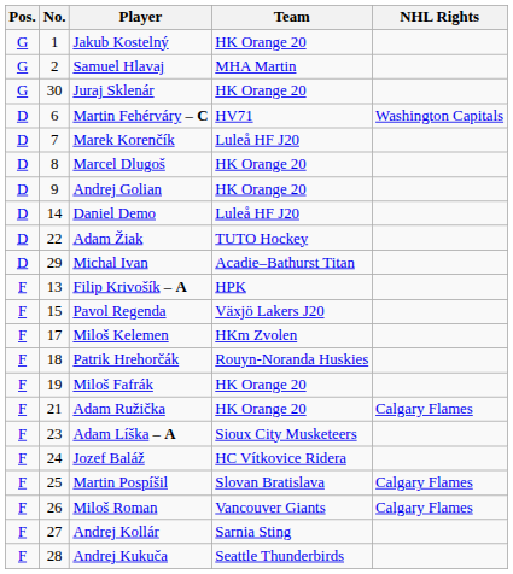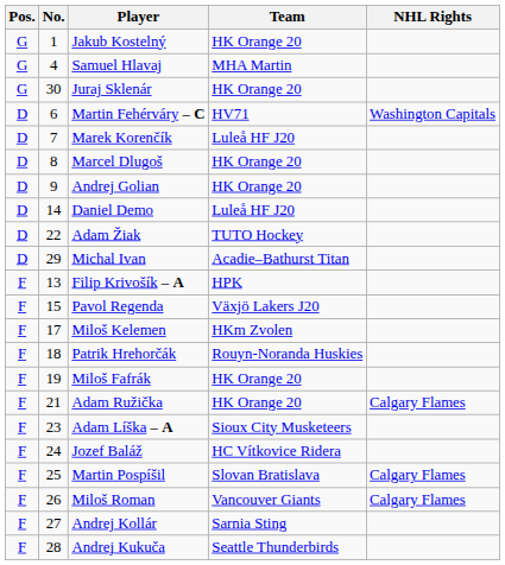 <table class="wikitable sortable">
 <tr>
 <th>Pos.</th>
 <th>No.</th>
 <th>Player</th>
 <th>Team</th>
 <th>NHL Rights</th>
 </tr>
 <tr>
 <td style="text-align:center;"><a href='#'>G</a></td>
 <td style="text-align:center;">1</td>
 <td><a href='#'>Jakub Kostelný</a></td>
 <td> <a href='#'>HK Orange 20</a></td>
 <td></td>
 </tr>
 <tr>
 <td style="text-align:center;"><a href='#'>G</a></td>
-<td style="text-align:center;">2</td>
+<td style="text-align:center;">4</td>
 <td><a href='#'>Samuel Hlavaj</a></td>
 <td> <a href='#'>MHA Martin</a></td>
 <td></td>
 </tr>
 <tr>
 <td style="text-align:center;"><a href='#'>G</a></td>
 <td style="text-align:center;">30</td>
 <td><a href='#'>Juraj Sklenár</a></td>
 <td> <a href='#'>HK Orange 20</a></td>
 <td></td>
 </tr>
 <tr>
 <td style="text-align:center;"><a href='#'>D</a></td>
 <td style="text-align:center;">6</td>
 <td><a href='#'>Martin Fehérváry</a> – <strong>C</strong></td>
 <td> <a href='#'>HV71</a></td>
 <td><a href='#'>Washington Capitals</a></td>
 </tr>
 <tr>
 <td style="text-align:center;"><a href='#'>D</a></td>
 <td style="text-align:center;">7</td>
 <td><a href='#'>Marek Korenčík</a></td>
 <td> <a href='#'>Luleå HF J20</a></td>
 <td></td>
 </tr>
 <tr>
 <td style="text-align:center;"><a href='#'>D</a></td>
 <td style="text-align:center;">8</td>
 <td><a href='#'>Marcel Dlugoš</a></td>
 <td> <a href='#'>HK Orange 20</a></td>
 <td></td>
 </tr>
 <tr>
 <td style="text-align:center;"><a href='#'>D</a></td>
 <td style="text-align:center;">9</td>
 <td><a href='#'>Andrej Golian</a></td>
 <td> <a href='#'>HK Orange 20</a></td>
 <td></td>
 </tr>
 <tr>
 <td style="text-align:center;"><a href='#'>D</a></td>
 <td style="text-align:center;">14</td>
 <td><a href='#'>Daniel Demo</a></td>
 <td> <a href='#'>Luleå HF J20</a></td>
 <td></td>
 </tr>
 <tr>
 <td style="text-align:center;"><a href='#'>D</a></td>
 <td style="text-align:center;">22</td>
 <td><a href='#'>Adam Žiak</a></td>
 <td> <a href='#'>TUTO Hockey</a></td>
 <td></td>
 </tr>
 <tr>
 <td style="text-align:center;"><a href='#'>D</a></td>
 <td style="text-align:center;">29</td>
 <td><a href='#'>Michal Ivan</a></td>
 <td> <a href='#'>Acadie–Bathurst Titan</a></td>
 <td></td>
 </tr>
 <tr>
 <td style="text-align:center;"><a href='#'>F</a></td>
 <td style="text-align:center;">13</td>
 <td><a href='#'>Filip Krivošík</a> – <strong>A</strong></td>
 <td> <a href='#'>HPK</a></td>
 <td></td>
 </tr>
 <tr>
 <td style="text-align:center;"><a href='#'>F</a></td>
 <td style="text-align:center;">15</td>
 <td><a href='#'>Pavol Regenda</a></td>
 <td> <a href='#'>Växjö Lakers J20</a></td>
 <td></td>
 </tr>
 <tr>
 <td style="text-align:center;"><a href='#'>F</a></td>
 <td style="text-align:center;">17</td>
 <td><a href='#'>Miloš Kelemen</a></td>
 <td> <a href='#'>HKm Zvolen</a></td>
 <td></td>
 </tr>
 <tr>
 <td style="text-align:center;"><a href='#'>F</a></td>
 <td style="text-align:center;">18</td>
 <td><a href='#'>Patrik Hrehorčák</a></td>
 <td> <a href='#'>Rouyn-Noranda Huskies</a></td>
 <td></td>
 </tr>
 <tr>
 <td style="text-align:center;"><a href='#'>F</a></td>
 <td style="text-align:center;">19</td>
 <td><a href='#'>Miloš Fafrák</a></td>
 <td> <a href='#'>HK Orange 20</a></td>
 <td></td>
 </tr>
 <tr>
 <td style="text-align:center;"><a href='#'>F</a></td>
 <td style="text-align:center;">21</td>
 <td><a href='#'>Adam Ružička</a></td>
 <td> <a href='#'>HK Orange 20</a></td>
 <td><a href='#'>Calgary Flames</a></td>
 </tr>
 <tr>
 <td style="text-align:center;"><a href='#'>F</a></td>
 <td style="text-align:center;">23</td>
 <td><a href='#'>Adam Líška</a> – <strong>A</strong></td>
 <td> <a href='#'>Sioux City Musketeers</a></td>
 <td></td>
 </tr>
 <tr>
 <td style="text-align:center;"><a href='#'>F</a></td>
 <td style="text-align:center;">24</td>
 <td><a href='#'>Jozef Baláž</a></td>
 <td> <a href='#'>HC Vítkovice Ridera</a></td>
 <td></td>
 </tr>
 <tr>
 <td style="text-align:center;"><a href='#'>F</a></td>
 <td style="text-align:center;">25</td>
 <td><a href='#'>Martin Pospíšil</a></td>
 <td> <a href='#'>Slovan Bratislava</a></td>
 <td><a href='#'>Calgary Flames</a></td>
 </tr>
 <tr>
 <td style="text-align:center;"><a href='#'>F</a></td>
 <td style="text-align:center;">26</td>
 <td><a href='#'>Miloš Roman</a></td>
 <td> <a href='#'>Vancouver Giants</a></td>
 <td><a href='#'>Calgary Flames</a></td>
 </tr>
 <tr>
 <td style="text-align:center;"><a href='#'>F</a></td>
 <td style="text-align:center;">27</td>
 <td><a href='#'>Andrej Kollár</a></td>
 <td> <a href='#'>Sarnia Sting</a></td>
 <td></td>
 </tr>
 <tr>
 <td style="text-align:center;"><a href='#'>F</a></td>
 <td style="text-align:center;">28</td>
 <td><a href='#'>Andrej Kukuča</a></td>
 <td> <a href='#'>Seattle Thunderbirds</a></td>
 <td></td>
 </tr>
 </table>
